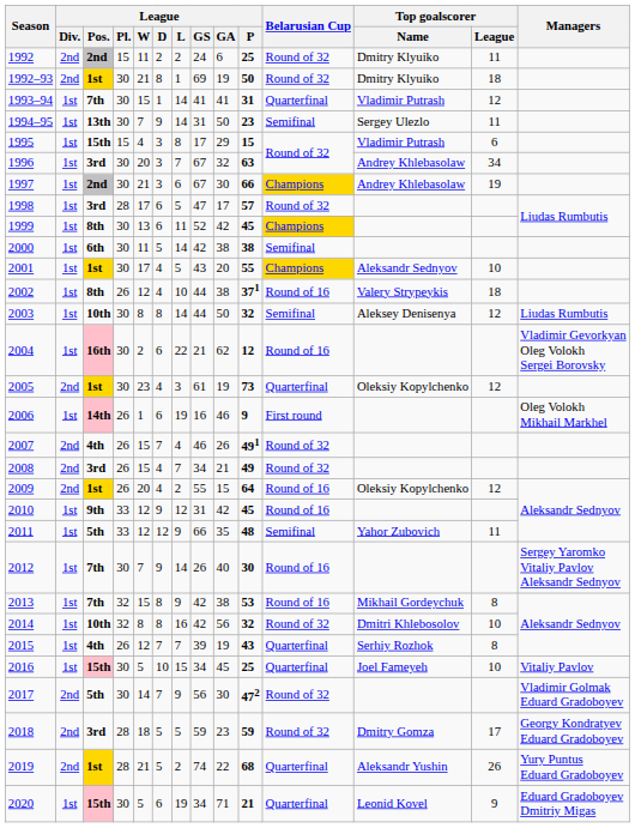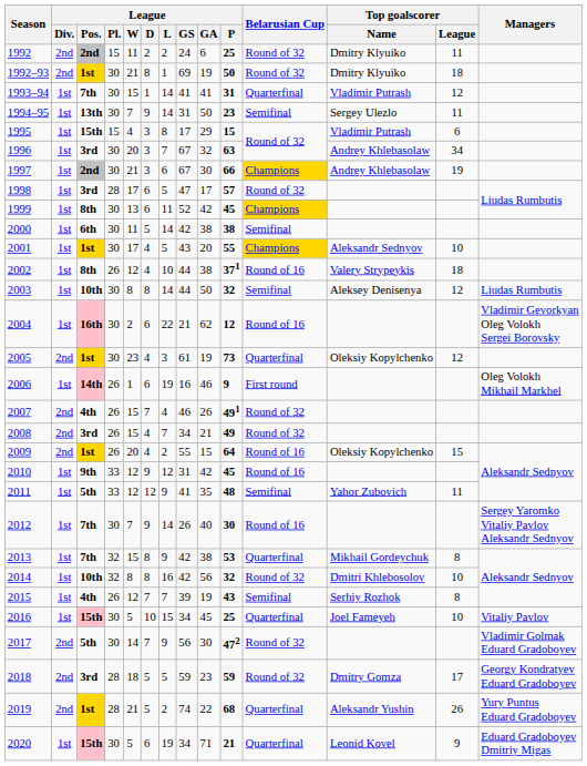 <table class="wikitable mw-collapsible mw-collapsed" align=center cellspacing="0" cellpadding="3" style="border:1px solid #AAAAAA;font-size:90%">
 <tr style="background:#efefef;">
 <th rowspan="2">Season</th>
 <th colspan="9">League</th>
 <th rowspan="2"><a href='#'>Belarusian Cup</a></th>
 <th colspan="2">Top goalscorer</th>
 <th rowspan="2">Managers</th>
 </tr>
 <tr>
 <th>Div.</th>
 <th>Pos.</th>
 <th>Pl.</th>
 <th>W</th>
 <th>D</th>
 <th>L</th>
 <th>GS</th>
 <th>GA</th>
 <th>P</th>
 <th>Name</th>
 <th>League</th>
 </tr>
 <tr>
 <td><a href='#'>1992</a></td>
 <td align=center><a href='#'>2nd</a></td>
 <td style="background:silver"><strong>2nd</strong></td>
 <td>15</td>
 <td>11</td>
 <td>2</td>
 <td>2</td>
 <td>24</td>
 <td>6</td>
 <td><strong>25</strong></td>
 <td><a href='#'>Round of 32</a></td>
 <td>Dmitry Klyuiko</td>
 <td align=center>11</td>
 <td></td>
 </tr>
 <tr>
 <td><a href='#'>1992–93</a></td>
 <td align=center><a href='#'>2nd</a></td>
 <td style="background:gold"><strong>1st</strong></td>
 <td>30</td>
 <td>21</td>
 <td>8</td>
 <td>1</td>
 <td>69</td>
 <td>19</td>
 <td><strong>50</strong></td>
 <td><a href='#'>Round of 32</a></td>
 <td>Dmitry Klyuiko</td>
 <td align=center>18</td>
 <td></td>
 </tr>
 <tr>
 <td><a href='#'>1993–94</a></td>
 <td align=center><a href='#'>1st</a></td>
 <td><strong>7th</strong></td>
 <td>30</td>
 <td>15</td>
 <td>1</td>
 <td>14</td>
 <td>41</td>
 <td>41</td>
 <td><strong>31</strong></td>
 <td><a href='#'>Quarterfinal</a></td>
 <td><a href='#'>Vladimir Putrash</a></td>
 <td align=center>12</td>
 <td></td>
 </tr>
 <tr>
 <td><a href='#'>1994–95</a></td>
 <td align=center><a href='#'>1st</a></td>
 <td><strong>13th</strong></td>
 <td>30</td>
 <td>7</td>
 <td>9</td>
 <td>14</td>
 <td>31</td>
 <td>50</td>
 <td><strong>23</strong></td>
 <td><a href='#'>Semifinal</a></td>
 <td>Sergey Ulezlo</td>
 <td align=center>11</td>
 <td></td>
 </tr>
 <tr>
 <td><a href='#'>1995</a></td>
 <td align=center><a href='#'>1st</a></td>
 <td><strong>15th</strong></td>
 <td>15</td>
 <td>4</td>
 <td>3</td>
 <td>8</td>
 <td>17</td>
 <td>29</td>
 <td><strong>15</strong></td>
 <td rowspan="2"><a href='#'>Round of 32</a></td>
 <td><a href='#'>Vladimir Putrash</a></td>
 <td align=center>6</td>
 <td></td>
 </tr>
 <tr>
 <td><a href='#'>1996</a></td>
 <td align=center><a href='#'>1st</a></td>
 <td><strong>3rd</strong></td>
 <td>30</td>
 <td>20</td>
 <td>3</td>
 <td>7</td>
 <td>67</td>
 <td>32</td>
 <td><strong>63</strong></td>
 <td><a href='#'>Andrey Khlebasolaw</a></td>
 <td align=center>34</td>
 <td></td>
 </tr>
 <tr>
 <td><a href='#'>1997</a></td>
 <td align=center><a href='#'>1st</a></td>
 <td style="background:silver"><strong>2nd</strong></td>
 <td>30</td>
 <td>21</td>
 <td>3</td>
 <td>6</td>
 <td>67</td>
 <td>30</td>
 <td><strong>66</strong></td>
 <td style="background:gold"><a href='#'>Champions</a></td>
 <td><a href='#'>Andrey Khlebasolaw</a></td>
 <td align=center>19</td>
 <td></td>
 </tr>
 <tr>
 <td><a href='#'>1998</a></td>
 <td align=center><a href='#'>1st</a></td>
 <td><strong>3rd</strong></td>
 <td>28</td>
 <td>17</td>
 <td>6</td>
 <td>5</td>
 <td>47</td>
 <td>17</td>
 <td><strong>57</strong></td>
 <td><a href='#'>Round of 32</a></td>
 <td></td>
 <td align=center></td>
 <td rowspan="2"><a href='#'>Liudas Rumbutis</a></td>
 </tr>
 <tr>
 <td><a href='#'>1999</a></td>
 <td align=center><a href='#'>1st</a></td>
 <td><strong>8th</strong></td>
 <td>30</td>
 <td>13</td>
 <td>6</td>
 <td>11</td>
 <td>52</td>
 <td>42</td>
 <td><strong>45</strong></td>
 <td style="background:gold"><a href='#'>Champions</a></td>
 <td></td>
 <td align=center></td>
 </tr>
 <tr>
 <td><a href='#'>2000</a></td>
 <td align=center><a href='#'>1st</a></td>
 <td><strong>6th</strong></td>
 <td>30</td>
 <td>11</td>
 <td>5</td>
 <td>14</td>
 <td>42</td>
 <td>38</td>
 <td><strong>38</strong></td>
 <td><a href='#'>Semifinal</a></td>
 <td></td>
 <td align=center></td>
 <td></td>
 </tr>
 <tr>
 <td><a href='#'>2001</a></td>
 <td align=center><a href='#'>1st</a></td>
 <td style="background:gold"><strong>1st</strong></td>
 <td>30</td>
 <td>17</td>
 <td>4</td>
 <td>5</td>
 <td>43</td>
 <td>20</td>
 <td><strong>55</strong></td>
 <td style="background:gold"><a href='#'>Champions</a></td>
 <td><a href='#'>Aleksandr Sednyov</a></td>
 <td align=center>10</td>
 <td></td>
 </tr>
 <tr>
 <td><a href='#'>2002</a></td>
 <td align=center><a href='#'>1st</a></td>
 <td><strong>8th</strong></td>
 <td>26</td>
 <td>12</td>
 <td>4</td>
 <td>10</td>
 <td>44</td>
 <td>38</td>
 <td><strong>37<sup>1</sup></strong></td>
 <td><a href='#'>Round of 16</a></td>
 <td><a href='#'>Valery Strypeykis</a></td>
 <td align=center>18</td>
 <td></td>
 </tr>
 <tr>
 <td><a href='#'>2003</a></td>
 <td align=center><a href='#'>1st</a></td>
 <td><strong>10th</strong></td>
 <td>30</td>
 <td>8</td>
 <td>8</td>
 <td>14</td>
 <td>44</td>
 <td>50</td>
 <td><strong>32</strong></td>
 <td><a href='#'>Semifinal</a></td>
 <td>Aleksey Denisenya</td>
 <td align=center>12</td>
 <td><a href='#'>Liudas Rumbutis</a></td>
 </tr>
 <tr>
 <td><a href='#'>2004</a></td>
 <td align=center><a href='#'>1st</a></td>
 <td style="background:pink"><strong> 16th</strong></td>
 <td>30</td>
 <td>2</td>
 <td>6</td>
 <td>22</td>
 <td>21</td>
 <td>62</td>
 <td><strong>12</strong></td>
 <td><a href='#'>Round of 16</a></td>
 <td></td>
 <td align=center></td>
 <td><a href='#'>Vladimir Gevorkyan</a> <br> Oleg Volokh  <br> <a href='#'>Sergei Borovsky</a></td>
 </tr>
 <tr>
 <td><a href='#'>2005</a></td>
 <td align=center><a href='#'>2nd</a></td>
 <td style="background:gold"><strong>1st</strong></td>
 <td>30</td>
 <td>23</td>
 <td>4</td>
 <td>3</td>
 <td>61</td>
 <td>19</td>
 <td><strong>73</strong></td>
 <td><a href='#'>Quarterfinal</a></td>
 <td>Oleksiy Kopylchenko</td>
 <td align=center>12</td>
 <td></td>
 </tr>
 <tr>
 <td><a href='#'>2006</a></td>
 <td align=center><a href='#'>1st</a></td>
 <td style="background:pink"><strong> 14th</strong></td>
 <td>26</td>
 <td>1</td>
 <td>6</td>
 <td>19</td>
 <td>16</td>
 <td>46</td>
 <td><strong>9</strong></td>
 <td><a href='#'>First round</a></td>
 <td></td>
 <td align=center></td>
 <td>Oleg Volokh <br> <a href='#'>Mikhail Markhel</a></td>
 </tr>
 <tr>
 <td><a href='#'>2007</a></td>
 <td align=center><a href='#'>2nd</a></td>
 <td><strong>4th</strong></td>
 <td>26</td>
 <td>15</td>
 <td>7</td>
 <td>4</td>
 <td>46</td>
 <td>26</td>
 <td><strong>49<sup>1</sup></strong></td>
 <td><a href='#'>Round of 32</a></td>
 <td></td>
 <td align=center></td>
 <td></td>
 </tr>
 <tr>
 <td><a href='#'>2008</a></td>
 <td align=center><a href='#'>2nd</a></td>
 <td><strong>3rd</strong></td>
 <td>26</td>
 <td>15</td>
 <td>4</td>
 <td>7</td>
 <td>34</td>
 <td>21</td>
 <td><strong>49</strong></td>
 <td><a href='#'>Round of 32</a></td>
 <td></td>
 <td align=center></td>
 <td></td>
 </tr>
 <tr>
 <td><a href='#'>2009</a></td>
 <td align=center><a href='#'>2nd</a></td>
 <td style="background:gold"><strong>1st</strong></td>
 <td>26</td>
 <td>20</td>
 <td>4</td>
 <td>2</td>
 <td>55</td>
 <td>15</td>
 <td><strong>64</strong></td>
 <td><a href='#'>Round of 16</a></td>
 <td>Oleksiy Kopylchenko</td>
-<td align=center>12</td>
+<td align=center>15</td>
 <td rowspan="3"><a href='#'>Aleksandr Sednyov</a></td>
 </tr>
 <tr>
 <td><a href='#'>2010</a></td>
 <td align=center><a href='#'>1st</a></td>
 <td><strong>9th</strong></td>
 <td>33</td>
 <td>12</td>
 <td>9</td>
 <td>12</td>
 <td>31</td>
 <td>42</td>
 <td><strong>45</strong></td>
 <td><a href='#'>Round of 16</a></td>
 <td></td>
 <td align=center></td>
 </tr>
 <tr>
 <td><a href='#'>2011</a></td>
 <td align=center><a href='#'>1st</a></td>
 <td><strong>5th</strong></td>
 <td>33</td>
 <td>12</td>
 <td>12</td>
 <td>9</td>
-<td>66</td>
+<td>41</td>
 <td>35</td>
 <td><strong>48</strong></td>
 <td><a href='#'>Semifinal</a></td>
 <td><a href='#'>Yahor Zubovich</a></td>
 <td align=center>11</td>
 </tr>
 <tr>
 <td><a href='#'>2012</a></td>
 <td align=center><a href='#'>1st</a></td>
 <td><strong>7th</strong></td>
 <td>30</td>
 <td>7</td>
 <td>9</td>
 <td>14</td>
 <td>26</td>
 <td>40</td>
 <td><strong>30</strong></td>
 <td><a href='#'>Round of 16</a></td>
 <td></td>
 <td align=center></td>
 <td><a href='#'>Sergey Yaromko</a> <br> <a href='#'>Vitaliy Pavlov</a>  <br> <a href='#'>Aleksandr Sednyov</a></td>
 </tr>
 <tr>
 <td><a href='#'>2013</a></td>
 <td align=center><a href='#'>1st</a></td>
 <td><strong>7th</strong></td>
 <td>32</td>
 <td>15</td>
 <td>8</td>
 <td>9</td>
 <td>42</td>
 <td>38</td>
 <td><strong>53</strong></td>
-<td><a href='#'>Round of 16</a></td>
+<td><a href='#'>Quarterfinal</a></td>
 <td><a href='#'>Mikhail Gordeychuk</a></td>
 <td align=center>8</td>
 <td rowspan="3"><a href='#'>Aleksandr Sednyov</a></td>
 </tr>
 <tr>
 <td><a href='#'>2014</a></td>
 <td align=center><a href='#'>1st</a></td>
 <td><strong>10th</strong></td>
 <td>32</td>
 <td>8</td>
 <td>8</td>
 <td>16</td>
 <td>42</td>
 <td>56</td>
 <td><strong>32</strong></td>
 <td><a href='#'>Round of 32</a></td>
 <td><a href='#'>Dmitri Khlebosolov</a></td>
 <td align=center>10</td>
 </tr>
 <tr>
 <td><a href='#'>2015</a></td>
 <td align=center><a href='#'>1st</a></td>
 <td><strong>4th</strong></td>
 <td>26</td>
 <td>12</td>
 <td>7</td>
 <td>7</td>
 <td>39</td>
 <td>19</td>
 <td><strong>43</strong></td>
-<td><a href='#'>Quarterfinal</a></td>
+<td><a href='#'>Semifinal</a></td>
 <td><a href='#'>Serhiy Rozhok</a></td>
 <td align=center>8</td>
 </tr>
 <tr>
 <td><a href='#'>2016</a></td>
 <td align=center><a href='#'>1st</a></td>
 <td style="background:pink"><strong> 15th</strong></td>
 <td>30</td>
 <td>5</td>
 <td>10</td>
 <td>15</td>
 <td>34</td>
 <td>45</td>
 <td><strong>25</strong></td>
 <td><a href='#'>Quarterfinal</a></td>
 <td><a href='#'>Joel Fameyeh</a></td>
 <td align=center>10</td>
 <td><a href='#'>Vitaliy Pavlov</a></td>
 </tr>
 <tr>
 <td><a href='#'>2017</a></td>
 <td align=center><a href='#'>2nd</a></td>
 <td><strong>5th</strong></td>
 <td>30</td>
 <td>14</td>
 <td>7</td>
 <td>9</td>
 <td>56</td>
 <td>30</td>
 <td><strong>47<sup>2</sup></strong></td>
 <td><a href='#'>Round of 32</a></td>
 <td></td>
 <td align=center></td>
 <td><a href='#'>Vladimir Golmak</a> <br> <a href='#'>Eduard Gradoboyev</a> </td>
 </tr>
 <tr>
 <td><a href='#'>2018</a></td>
 <td align=center><a href='#'>2nd</a></td>
 <td><strong>3rd</strong></td>
 <td>28</td>
 <td>18</td>
 <td>5</td>
 <td>5</td>
 <td>59</td>
 <td>23</td>
 <td><strong>59</strong></td>
 <td><a href='#'>Round of 32</a></td>
 <td><a href='#'>Dmitry Gomza</a></td>
 <td align=center>17</td>
 <td><a href='#'>Georgy Kondratyev</a> <br> <a href='#'>Eduard Gradoboyev</a></td>
 </tr>
 <tr>
 <td><a href='#'>2019</a></td>
 <td align=center><a href='#'>2nd</a></td>
 <td style="background:gold"><strong>1st</strong></td>
 <td>28</td>
 <td>21</td>
 <td>5</td>
 <td>2</td>
 <td>74</td>
 <td>22</td>
 <td><strong>68</strong></td>
 <td><a href='#'>Quarterfinal</a></td>
 <td><a href='#'>Aleksandr Yushin</a></td>
 <td align=center>26</td>
 <td><a href='#'>Yury Puntus</a> <br> <a href='#'>Eduard Gradoboyev</a></td>
 </tr>
 <tr>
 <td><a href='#'>2020</a></td>
 <td align=center><a href='#'>1st</a></td>
 <td style="background:pink"><strong> 15th</strong></td>
 <td>30</td>
 <td>5</td>
 <td>6</td>
 <td>19</td>
 <td>34</td>
 <td>71</td>
 <td><strong>21</strong></td>
 <td><a href='#'>Quarterfinal</a></td>
 <td><a href='#'>Leonid Kovel</a></td>
 <td align=center>9</td>
 <td><a href='#'>Eduard Gradoboyev</a> <br> <a href='#'>Dmitriy Migas</a> </td>
 </tr>
 </table>
